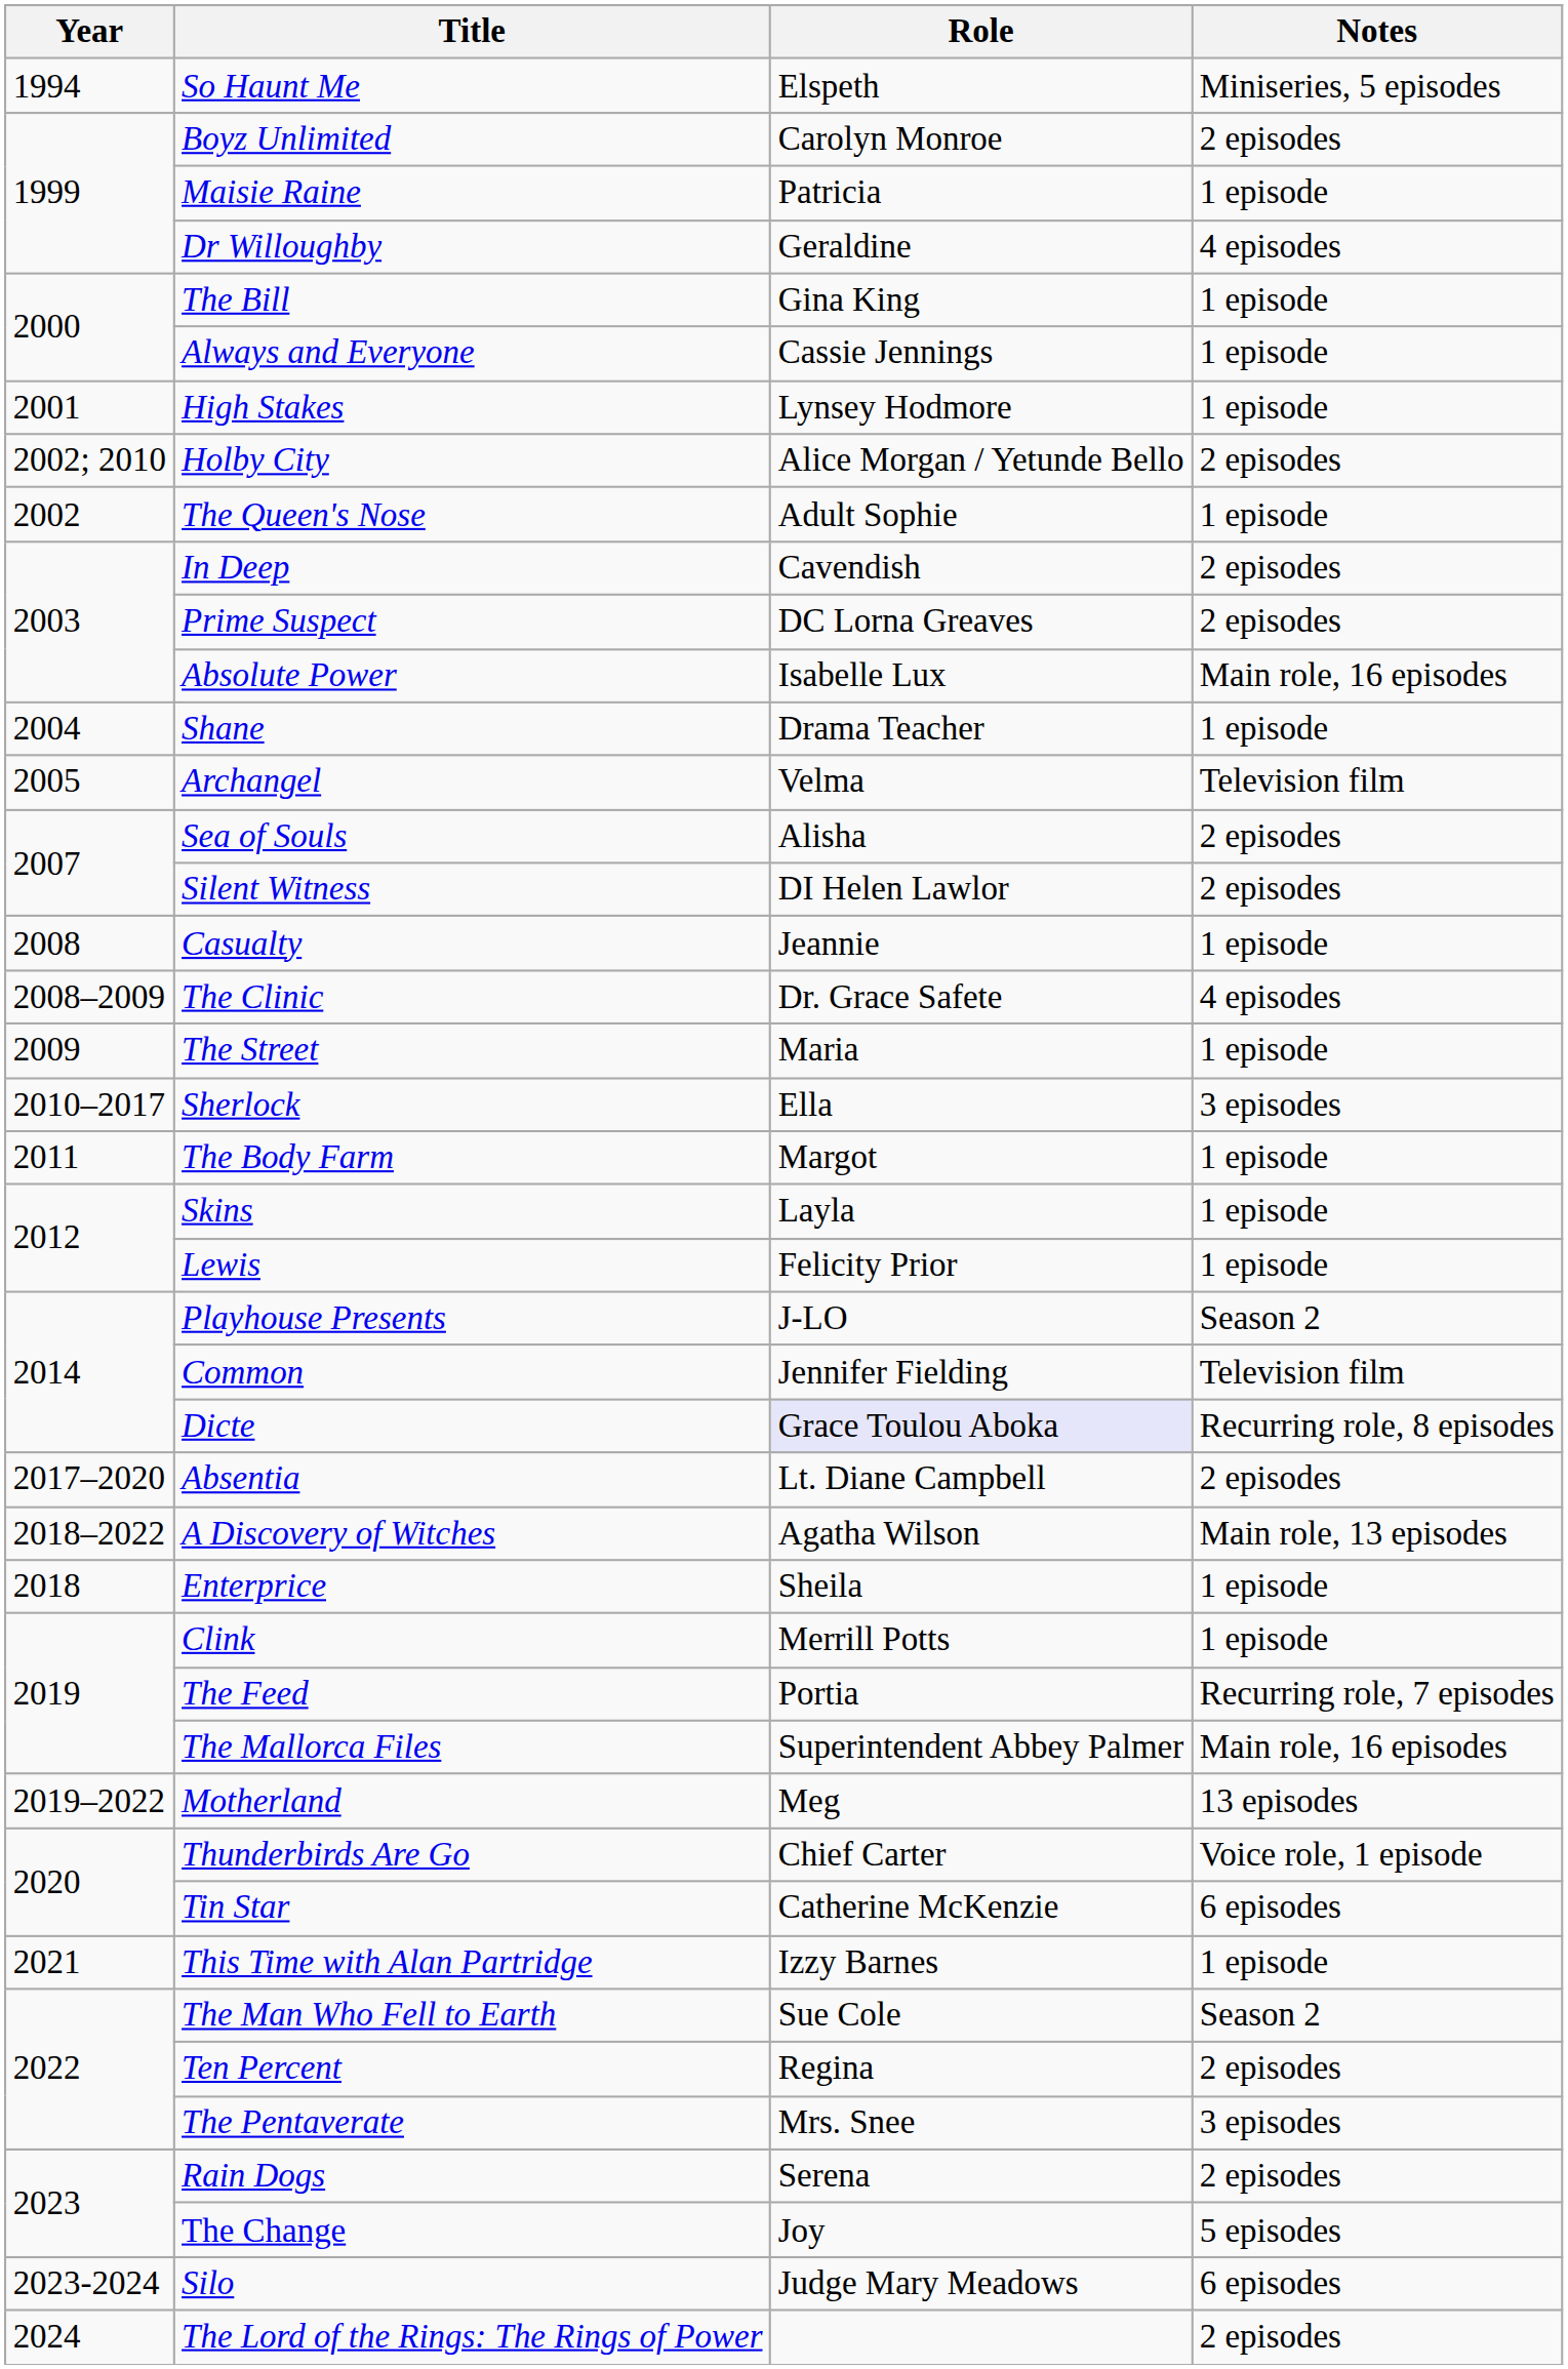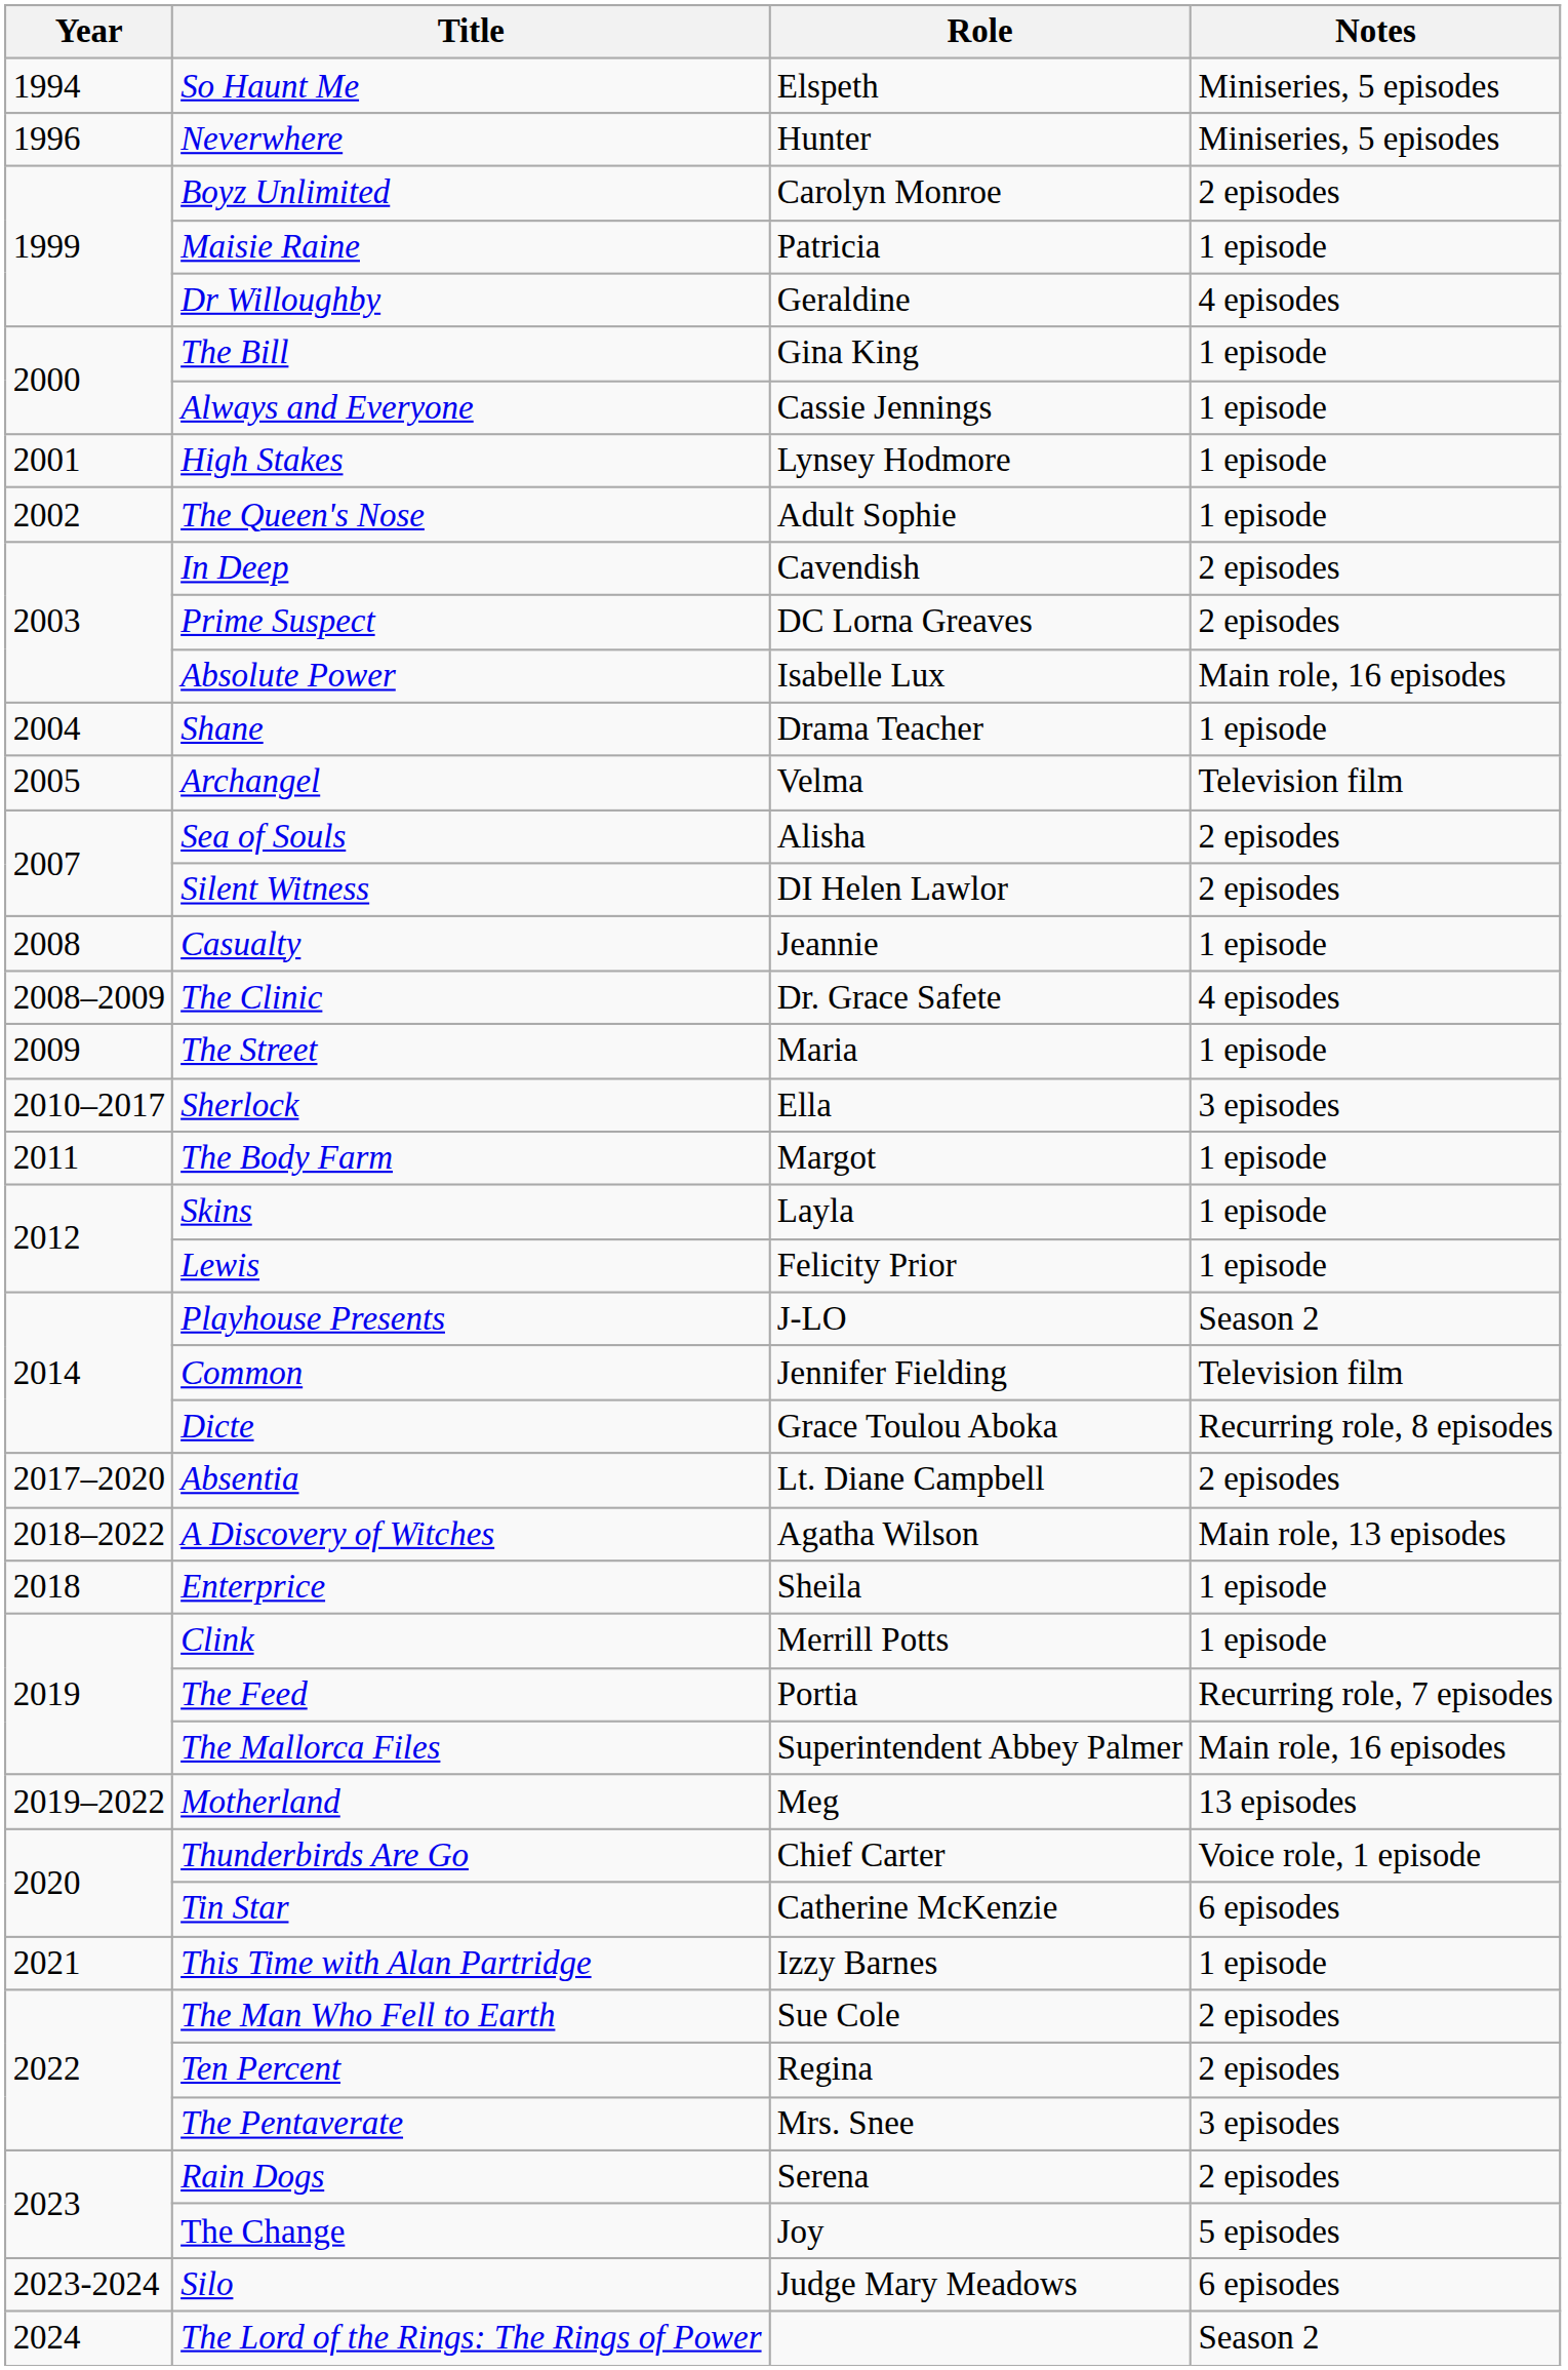 <table class="wikitable sortable">
 <tr>
 <th>Year</th>
 <th>Title</th>
 <th>Role</th>
 <th class="unsortable">Notes</th>
 </tr>
 <tr>
 <td>1994</td>
 <td><em><a href='#'>So Haunt Me</a></em></td>
 <td>Elspeth</td>
+<td>Miniseries, 5 episodes</td>
+</tr>
+<tr>
+<td>1996</td>
+<td><em><a href='#'>Neverwhere</a></em></td>
+<td>Hunter</td>
 <td>Miniseries, 5 episodes</td>
 </tr>
 <tr>
 <td rowspan="3">1999</td>
 <td><em><a href='#'>Boyz Unlimited</a></em></td>
 <td>Carolyn Monroe</td>
 <td>2 episodes</td>
 </tr>
 <tr>
 <td><em><a href='#'>Maisie Raine</a></em></td>
 <td>Patricia</td>
 <td>1 episode</td>
 </tr>
 <tr>
 <td><em><a href='#'>Dr Willoughby</a></em></td>
 <td>Geraldine</td>
 <td>4 episodes</td>
 </tr>
 <tr>
 <td rowspan="2">2000</td>
 <td data-sort-value="Bill, The"><em><a href='#'>The Bill</a></em></td>
 <td>Gina King</td>
 <td>1 episode</td>
 </tr>
 <tr>
 <td><em><a href='#'>Always and Everyone</a></em></td>
 <td>Cassie Jennings</td>
 <td>1 episode</td>
 </tr>
 <tr>
 <td>2001</td>
 <td><em><a href='#'>High Stakes</a></em></td>
 <td>Lynsey Hodmore</td>
 <td>1 episode</td>
-</tr>
-<tr>
-<td>2002; 2010</td>
-<td><em><a href='#'>Holby City</a></em></td>
-<td>Alice Morgan / Yetunde Bello</td>
-<td>2 episodes</td>
 </tr>
 <tr>
 <td>2002</td>
 <td data-sort-value="Queen's Nose, The"><em><a href='#'>The Queen's Nose</a></em></td>
 <td>Adult Sophie</td>
 <td>1 episode</td>
 </tr>
 <tr>
 <td rowspan="3">2003</td>
 <td><em><a href='#'>In Deep</a></em></td>
 <td>Cavendish</td>
 <td>2 episodes</td>
 </tr>
 <tr>
 <td><em><a href='#'>Prime Suspect</a></em></td>
 <td>DC Lorna Greaves</td>
 <td>2 episodes</td>
 </tr>
 <tr>
 <td><em><a href='#'>Absolute Power</a></em></td>
 <td>Isabelle Lux</td>
 <td>Main role, 16 episodes</td>
 </tr>
 <tr>
 <td>2004</td>
 <td><em><a href='#'>Shane</a></em></td>
 <td>Drama Teacher</td>
 <td>1 episode</td>
 </tr>
 <tr>
 <td>2005</td>
 <td><em><a href='#'>Archangel</a></em></td>
 <td>Velma</td>
 <td>Television film</td>
 </tr>
 <tr>
 <td rowspan="2">2007</td>
 <td><em><a href='#'>Sea of Souls</a></em></td>
 <td>Alisha</td>
 <td>2 episodes</td>
 </tr>
 <tr>
 <td><em><a href='#'>Silent Witness</a></em></td>
 <td>DI Helen Lawlor</td>
 <td>2 episodes</td>
 </tr>
 <tr>
 <td>2008</td>
 <td><em><a href='#'>Casualty</a></em></td>
 <td>Jeannie</td>
 <td>1 episode</td>
 </tr>
 <tr>
 <td>2008–2009</td>
 <td data-sort-value="Clinic, The"><em><a href='#'>The Clinic</a></em></td>
 <td>Dr. Grace Safete</td>
 <td>4 episodes</td>
 </tr>
 <tr>
 <td>2009</td>
 <td data-sort-value="Street, The"><em><a href='#'>The Street</a></em></td>
 <td>Maria</td>
 <td>1 episode</td>
 </tr>
 <tr>
 <td>2010–2017</td>
 <td><em><a href='#'>Sherlock</a></em></td>
 <td>Ella</td>
 <td>3 episodes</td>
 </tr>
 <tr>
 <td>2011</td>
 <td data-sort-value="Body Farm, The"><em><a href='#'>The Body Farm</a></em></td>
 <td>Margot</td>
 <td>1 episode</td>
 </tr>
 <tr>
 <td rowspan="2">2012</td>
 <td><em><a href='#'>Skins</a></em></td>
 <td>Layla</td>
 <td>1 episode</td>
 </tr>
 <tr>
 <td><em><a href='#'>Lewis</a></em></td>
 <td>Felicity Prior</td>
 <td>1 episode</td>
 </tr>
 <tr>
 <td rowspan="3">2014</td>
 <td><em><a href='#'>Playhouse Presents</a></em></td>
 <td>J-LO</td>
 <td>Season 2</td>
 </tr>
 <tr>
 <td><em><a href='#'>Common</a></em></td>
 <td>Jennifer Fielding</td>
 <td>Television film</td>
 </tr>
 <tr>
 <td><em><a href='#'>Dicte</a></em></td>
-<td style="background: lavender;">Grace Toulou Aboka</td>
+<td>Grace Toulou Aboka</td>
 <td>Recurring role, 8 episodes</td>
 </tr>
 <tr>
 <td>2017–2020</td>
 <td><em><a href='#'>Absentia</a></em></td>
 <td>Lt. Diane Campbell</td>
 <td>2 episodes</td>
 </tr>
 <tr>
 <td>2018–2022</td>
 <td data-sort-value="Discovery of Witches, A"><em><a href='#'>A Discovery of Witches</a></em></td>
 <td>Agatha Wilson</td>
 <td>Main role, 13 episodes</td>
 </tr>
 <tr>
 <td>2018</td>
 <td><em><a href='#'>Enterprice</a></em></td>
 <td>Sheila</td>
 <td>1 episode</td>
 </tr>
 <tr>
 <td rowspan="3">2019</td>
 <td><em><a href='#'>Clink</a></em></td>
 <td>Merrill Potts</td>
 <td>1 episode</td>
 </tr>
 <tr>
 <td data-sort-value="Feed, The"><em><a href='#'>The Feed</a></em></td>
 <td>Portia</td>
 <td>Recurring role, 7 episodes</td>
 </tr>
 <tr>
 <td data-sort-value="Mallorca Files, The"><em><a href='#'>The Mallorca Files</a></em></td>
 <td>Superintendent Abbey Palmer</td>
 <td>Main role, 16 episodes</td>
 </tr>
 <tr>
 <td>2019–2022</td>
 <td><em><a href='#'>Motherland</a></em></td>
 <td>Meg</td>
 <td>13 episodes</td>
 </tr>
 <tr>
 <td rowspan="2">2020</td>
 <td><em><a href='#'>Thunderbirds Are Go</a></em></td>
 <td>Chief Carter</td>
 <td>Voice role, 1 episode</td>
 </tr>
 <tr>
 <td><em><a href='#'>Tin Star</a></em></td>
 <td>Catherine McKenzie</td>
 <td>6 episodes</td>
 </tr>
 <tr>
 <td>2021</td>
 <td><em><a href='#'>This Time with Alan Partridge</a></em></td>
 <td>Izzy Barnes</td>
 <td>1 episode</td>
 </tr>
 <tr>
 <td rowspan="3">2022</td>
 <td data-sort-value="Man Who Fell to Earth, The"><em><a href='#'>The Man Who Fell to Earth</a></em></td>
 <td>Sue Cole</td>
-<td>Season 2</td>
+<td>2 episodes</td>
 </tr>
 <tr>
 <td><em><a href='#'>Ten Percent</a></em></td>
 <td>Regina</td>
 <td>2 episodes</td>
 </tr>
 <tr>
 <td data-sort-value="Pentaverate, The"><em><a href='#'>The Pentaverate</a></em></td>
 <td>Mrs. Snee</td>
 <td>3 episodes</td>
 </tr>
 <tr>
 <td rowspan="2">2023</td>
 <td><em><a href='#'>Rain Dogs</a></em></td>
 <td>Serena</td>
 <td>2 episodes</td>
 </tr>
 <tr>
 <td data-sort-value="Change, The"><a href='#'>The Change</a></td>
 <td>Joy</td>
 <td>5 episodes</td>
 </tr>
 <tr>
 <td>2023-2024</td>
 <td><em><a href='#'>Silo</a></em></td>
 <td>Judge Mary Meadows</td>
 <td>6 episodes</td>
 </tr>
 <tr>
 <td>2024</td>
 <td data-sort-value="Lord of the Rings: The Rings of Power, The"><em><a href='#'>The Lord of the Rings: The Rings of Power</a></em></td>
 <td></td>
-<td>2 episodes</td>
+<td>Season 2</td>
 </tr>
 </table>
